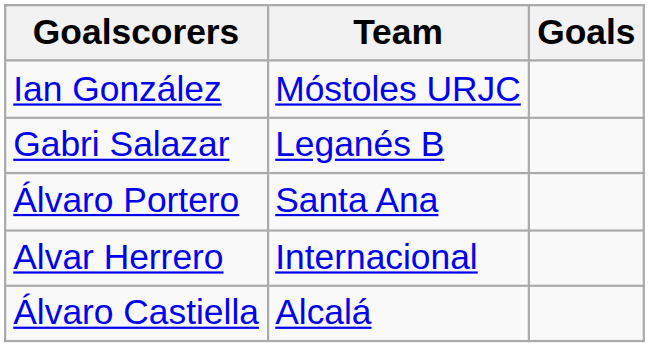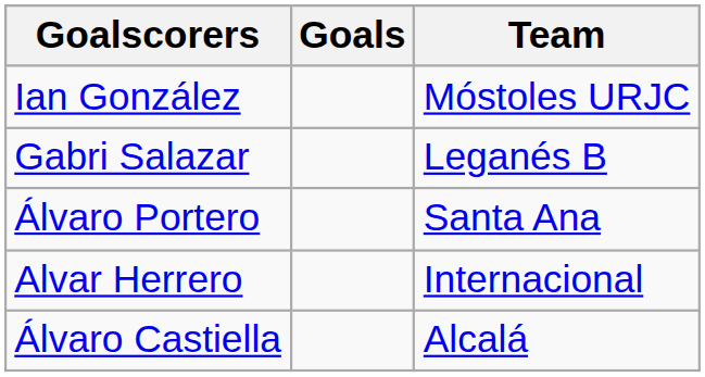 <table class="wikitable sortable" class="wikitable">
 <tr style="background:#ccc; text-align:center;">
 <th>Goalscorers</th>
+<th>Goals</th>
 <th>Team</th>
-<th>Goals</th>
 </tr>
 <tr>
 <td> <a href='#'>Ian González</a></td>
+<td></td>
 <td><a href='#'>Móstoles URJC</a></td>
-<td></td>
 </tr>
 <tr>
 <td> <a href='#'>Gabri Salazar</a></td>
+<td></td>
 <td><a href='#'>Leganés B</a></td>
-<td></td>
 </tr>
 <tr>
 <td> <a href='#'>Álvaro Portero</a></td>
+<td></td>
 <td><a href='#'>Santa Ana</a></td>
-<td></td>
 </tr>
 <tr>
 <td> <a href='#'>Alvar Herrero</a></td>
+<td></td>
 <td><a href='#'>Internacional</a></td>
-<td></td>
 </tr>
 <tr>
 <td> <a href='#'>Álvaro Castiella</a></td>
+<td></td>
 <td><a href='#'>Alcalá</a></td>
-<td></td>
 </tr>
 </table>
